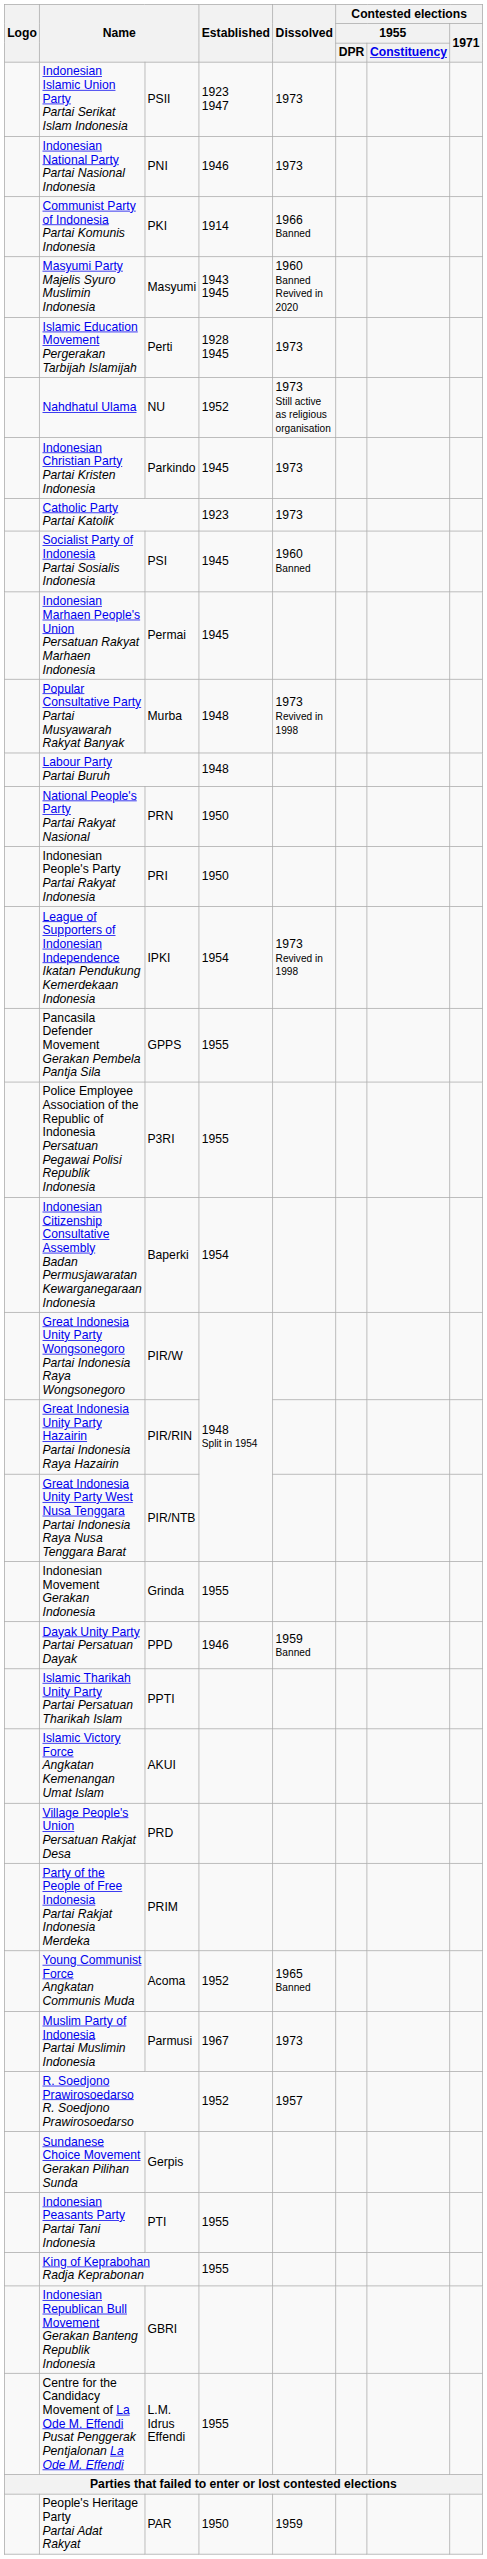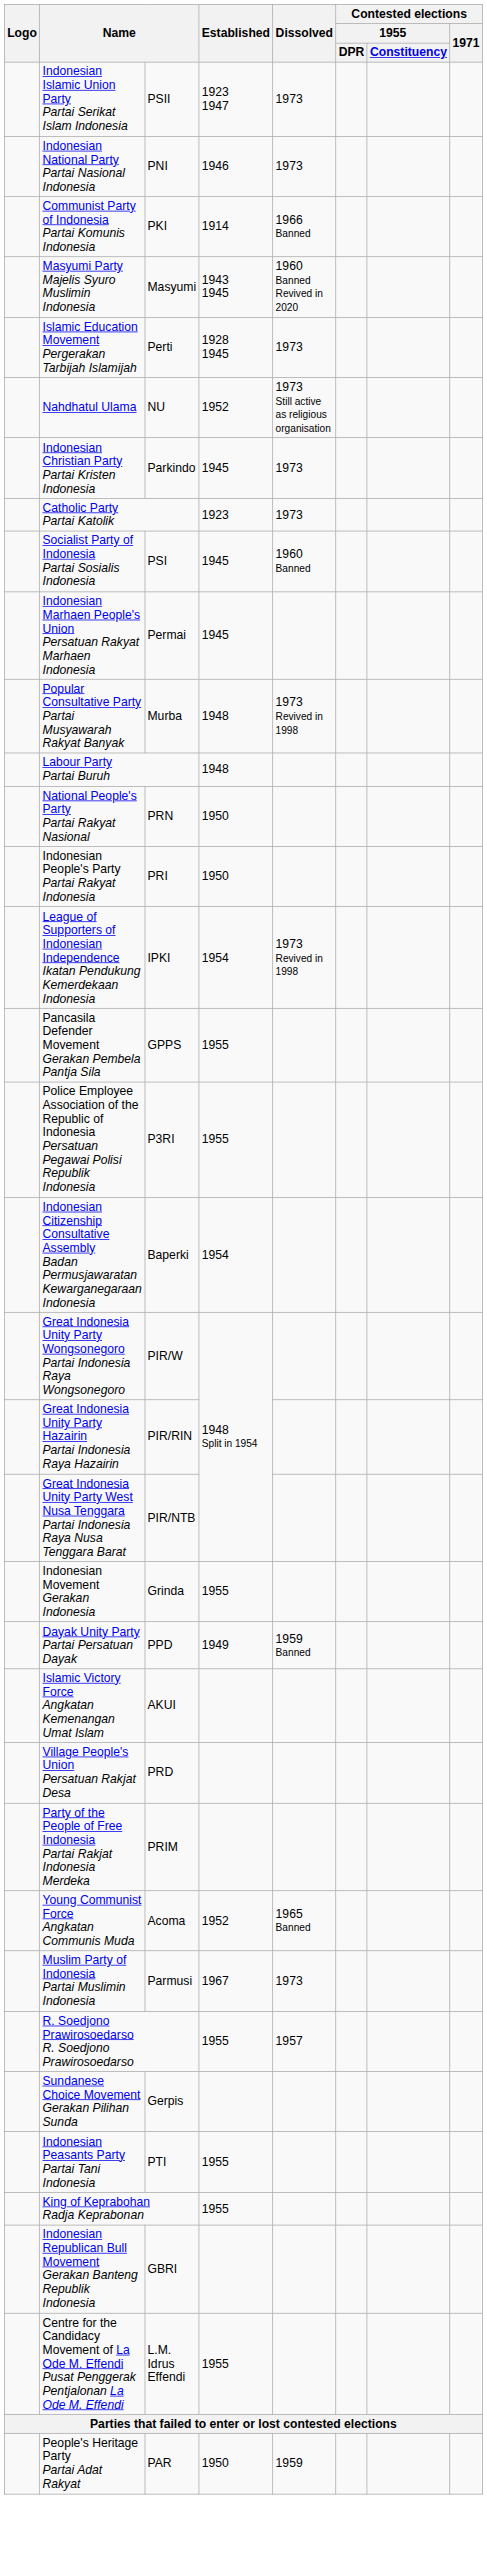 <table class="wikitable sortable">
 <tr>
 <th rowspan="3" class="unsortable">Logo</th>
 <th colspan="2" rowspan="3" width="250">Name</th>
 <th rowspan="3">Established</th>
 <th rowspan="3">Dissolved</th>
 <th colspan="3">Contested elections</th>
 </tr>
 <tr>
 <th colspan="2">1955</th>
 <th rowspan="2">1971</th>
 </tr>
 <tr>
 <th>DPR</th>
 <th><a href='#'>Constituency</a></th>
 </tr>
 <tr>
 <td></td>
 <td><a href='#'>Indonesian Islamic Union Party</a><br><em>Partai Serikat Islam Indonesia</em></td>
 <td>PSII</td>
 <td>1923<br>1947</td>
 <td>1973</td>
 <td></td>
 <td></td>
 <td></td>
 </tr>
 <tr>
 <td></td>
 <td><a href='#'>Indonesian National Party</a><br><em>Partai Nasional Indonesia</em></td>
 <td>PNI</td>
 <td>1946</td>
 <td>1973</td>
 <td></td>
 <td></td>
 <td></td>
 </tr>
 <tr>
 <td></td>
 <td><a href='#'>Communist Party of Indonesia</a><br><em>Partai Komunis Indonesia</em></td>
 <td>PKI</td>
 <td>1914</td>
 <td>1966<br><small>Banned</small></td>
 <td></td>
 <td></td>
 <td></td>
 </tr>
 <tr>
 <td></td>
 <td><a href='#'>Masyumi Party</a><br><em>Majelis Syuro Muslimin Indonesia</em></td>
 <td>Masyumi</td>
 <td>1943 <br>1945</td>
 <td>1960<br><small>Banned</small><br><small>Revived in 2020</small></td>
 <td></td>
 <td></td>
 <td></td>
 </tr>
 <tr>
 <td></td>
 <td><a href='#'>Islamic Education Movement</a> <br><em>Pergerakan Tarbijah Islamijah</em></td>
 <td>Perti</td>
 <td>1928 <br>1945</td>
 <td>1973</td>
 <td></td>
 <td></td>
 <td></td>
 </tr>
 <tr>
 <td></td>
 <td><a href='#'>Nahdhatul Ulama</a></td>
 <td>NU</td>
 <td>1952</td>
 <td>1973<br><small>Still active as religious organisation</small></td>
 <td></td>
 <td></td>
 <td></td>
 </tr>
 <tr>
 <td></td>
 <td Parkindo><a href='#'>Indonesian Christian Party</a><br><em>Partai Kristen Indonesia</em></td>
 <td>Parkindo</td>
 <td>1945</td>
 <td>1973</td>
 <td></td>
 <td></td>
 <td></td>
 </tr>
 <tr>
 <td></td>
 <td colspan="2"><a href='#'>Catholic Party</a><br><em>Partai Katolik</em></td>
 <td>1923</td>
 <td>1973</td>
 <td></td>
 <td></td>
 <td></td>
 </tr>
 <tr>
 <td></td>
 <td><a href='#'>Socialist Party of Indonesia</a><br><em>Partai Sosialis Indonesia</em></td>
 <td>PSI</td>
 <td>1945</td>
 <td>1960<br><small>Banned</small></td>
 <td></td>
 <td></td>
 <td></td>
 </tr>
 <tr>
 <td></td>
 <td><a href='#'>Indonesian Marhaen People's Union</a> <br><em>Persatuan Rakyat Marhaen Indonesia</em></td>
 <td>Permai</td>
 <td>1945</td>
 <td></td>
 <td></td>
 <td></td>
 <td></td>
 </tr>
 <tr>
 <td></td>
 <td><a href='#'>Popular Consultative Party</a><br><em>Partai Musyawarah Rakyat Banyak</em></td>
 <td>Murba</td>
 <td>1948</td>
 <td>1973<br><small>Revived in 1998</small></td>
 <td></td>
 <td></td>
 <td></td>
 </tr>
 <tr>
 <td></td>
 <td colspan="2"><a href='#'>Labour Party</a> <br><em>Partai Buruh</em></td>
 <td>1948</td>
 <td></td>
 <td></td>
 <td></td>
 <td></td>
 </tr>
 <tr>
 <td></td>
 <td><a href='#'>National People's Party</a> <br><em>Partai Rakyat Nasional</em></td>
 <td>PRN</td>
 <td>1950</td>
 <td></td>
 <td></td>
 <td></td>
 <td></td>
 </tr>
 <tr>
 <td></td>
 <td>Indonesian People's Party<br><em>Partai Rakyat Indonesia</em></td>
 <td>PRI</td>
 <td>1950</td>
 <td></td>
 <td></td>
 <td></td>
 <td></td>
 </tr>
 <tr>
 <td></td>
 <td><a href='#'>League of Supporters of Indonesian Independence</a> <br><em>Ikatan Pendukung Kemerdekaan Indonesia</em></td>
 <td>IPKI</td>
 <td>1954</td>
 <td>1973<br><small>Revived in 1998</small></td>
 <td></td>
 <td></td>
 <td></td>
 </tr>
 <tr>
 <td></td>
 <td>Pancasila Defender Movement<br><em>Gerakan Pembela Pantja Sila</em></td>
 <td>GPPS</td>
 <td>1955</td>
 <td></td>
 <td></td>
 <td></td>
 <td></td>
 </tr>
 <tr>
 <td></td>
 <td>Police Employee Association of the Republic of Indonesia<br><em>Persatuan Pegawai Polisi Republik Indonesia</em></td>
 <td>P3RI</td>
 <td>1955</td>
 <td></td>
 <td></td>
 <td></td>
 <td></td>
 </tr>
 <tr>
 <td></td>
 <td><a href='#'>Indonesian Citizenship Consultative Assembly</a><br><em>Badan Permusjawaratan Kewarganegaraan Indonesia</em></td>
 <td>Baperki</td>
 <td>1954</td>
 <td></td>
 <td></td>
 <td></td>
 <td></td>
 </tr>
 <tr>
 <td></td>
 <td><a href='#'>Great Indonesia Unity Party Wongsonegoro</a> <br><em>Partai Indonesia Raya Wongsonegoro</em></td>
 <td>PIR/W</td>
 <td rowspan="3">1948<br><small>Split in 1954</small></td>
 <td></td>
 <td></td>
 <td></td>
 <td></td>
 </tr>
 <tr>
 <td></td>
 <td><a href='#'>Great Indonesia Unity Party Hazairin</a><br><em>Partai Indonesia Raya Hazairin</em></td>
 <td>PIR/RIN</td>
 <td></td>
 <td></td>
 <td></td>
 <td></td>
 </tr>
 <tr>
 <td></td>
 <td><a href='#'>Great Indonesia Unity Party West Nusa Tenggara</a><br><em>Partai Indonesia Raya Nusa Tenggara Barat</em></td>
 <td>PIR/NTB</td>
 <td></td>
 <td></td>
 <td></td>
 <td></td>
 </tr>
 <tr>
 <td></td>
 <td>Indonesian Movement<br><em>Gerakan Indonesia</em></td>
 <td>Grinda</td>
 <td>1955</td>
 <td></td>
 <td></td>
 <td></td>
 <td></td>
 </tr>
 <tr>
 <td></td>
 <td><a href='#'>Dayak Unity Party</a><br><em>Partai Persatuan Dayak</em></td>
 <td>PPD</td>
-<td>1946</td>
+<td>1949</td>
 <td>1959<br><small>Banned</small></td>
-<td></td>
-<td></td>
-<td></td>
-</tr>
-<tr>
-<td></td>
-<td><a href='#'>Islamic Tharikah Unity Party</a> <br><em>Partai Persatuan Tharikah Islam</em></td>
-<td>PPTI</td>
-<td></td>
-<td></td>
 <td></td>
 <td></td>
 <td></td>
 </tr>
 <tr>
 <td></td>
 <td><a href='#'>Islamic Victory Force</a><br><em>Angkatan Kemenangan Umat Islam</em></td>
 <td>AKUI</td>
 <td></td>
 <td></td>
 <td></td>
 <td></td>
 <td></td>
 </tr>
 <tr>
 <td></td>
 <td><a href='#'>Village People's Union</a><br><em>Persatuan Rakjat Desa</em></td>
 <td>PRD</td>
 <td></td>
 <td></td>
 <td></td>
 <td></td>
 <td></td>
 </tr>
 <tr>
 <td></td>
 <td><a href='#'>Party of the People of Free Indonesia</a><br><em>Partai Rakjat Indonesia Merdeka</em></td>
 <td>PRIM</td>
 <td></td>
 <td></td>
 <td></td>
 <td></td>
 <td></td>
 </tr>
 <tr>
 <td></td>
 <td><a href='#'>Young Communist Force</a><br><em>Angkatan Communis Muda</em></td>
 <td>Acoma</td>
 <td>1952</td>
 <td>1965<br><small>Banned</small></td>
 <td></td>
 <td></td>
 <td></td>
 </tr>
 <tr>
 <td></td>
 <td><a href='#'>Muslim Party of Indonesia</a> <br><em>Partai Muslimin Indonesia</em></td>
 <td>Parmusi</td>
 <td>1967</td>
 <td>1973</td>
 <td></td>
 <td></td>
 <td></td>
 </tr>
 <tr>
 <td></td>
 <td colspan="2"><a href='#'>R. Soedjono Prawirosoedarso</a> <br><em>R. Soedjono Prawirosoedarso</em></td>
-<td>1952</td>
+<td>1955</td>
 <td>1957</td>
 <td></td>
 <td></td>
 <td></td>
 </tr>
 <tr>
 <td></td>
 <td><a href='#'>Sundanese Choice Movement</a><br><em>Gerakan Pilihan Sunda</em></td>
 <td>Gerpis</td>
 <td></td>
 <td></td>
 <td></td>
 <td></td>
 <td></td>
 </tr>
 <tr>
 <td></td>
 <td><a href='#'>Indonesian Peasants Party</a><br><em>Partai Tani Indonesia</em></td>
 <td>PTI</td>
 <td>1955</td>
 <td></td>
 <td></td>
 <td></td>
 <td></td>
 </tr>
 <tr>
 <td></td>
 <td colspan="2"><a href='#'>King of Keprabohan</a><br><em>Radja Keprabonan</em></td>
 <td>1955</td>
 <td></td>
 <td></td>
 <td></td>
 <td></td>
 </tr>
 <tr>
 <td></td>
 <td><a href='#'>Indonesian Republican Bull Movement</a><br><em>Gerakan Banteng Republik Indonesia</em></td>
 <td>GBRI</td>
 <td></td>
 <td></td>
 <td></td>
 <td></td>
 <td></td>
 </tr>
 <tr>
 <td></td>
 <td>Centre for the Candidacy Movement of <a href='#'>La Ode M. Effendi</a><br><em>Pusat Penggerak Pentjalonan <a href='#'>La Ode M. Effendi</a></em></td>
 <td>L.M. Idrus Effendi</td>
 <td>1955</td>
 <td></td>
 <td></td>
 <td></td>
 <td></td>
 </tr>
 <tr>
 <th colspan="8">Parties that failed to enter or lost contested elections</th>
 </tr>
 <tr>
 <td></td>
 <td>People's Heritage Party<br><em>Partai Adat Rakyat</em></td>
 <td>PAR</td>
 <td>1950</td>
 <td>1959</td>
 <td></td>
 <td></td>
 <td></td>
 </tr>
 </table>
